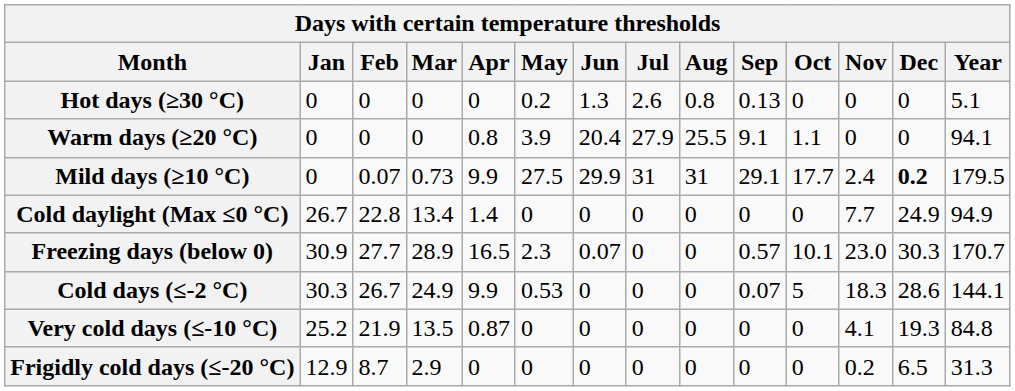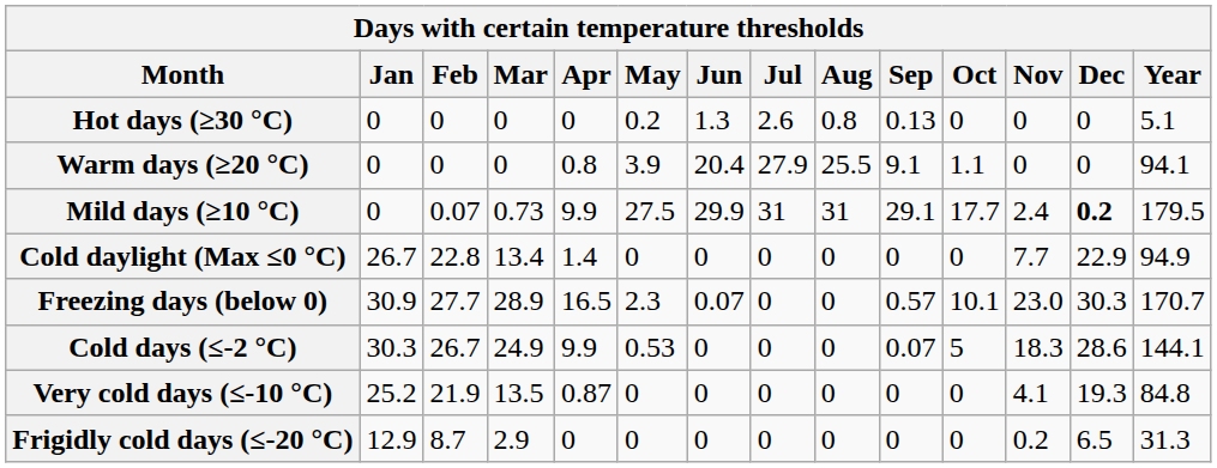 <table class="wikitable">
 <tr>
 <th Colspan=14>Days with certain temperature thresholds</th>
 </tr>
 <tr>
 <th>Month</th>
 <th>Jan</th>
 <th>Feb</th>
 <th>Mar</th>
 <th>Apr</th>
 <th>May</th>
 <th>Jun</th>
 <th>Jul</th>
 <th>Aug</th>
 <th>Sep</th>
 <th>Oct</th>
 <th>Nov</th>
 <th>Dec</th>
 <th>Year</th>
 </tr>
 <tr>
 <th>Hot days (≥30 °C)</th>
 <td>0</td>
 <td>0</td>
 <td>0</td>
 <td>0</td>
 <td>0.2</td>
 <td>1.3</td>
 <td>2.6</td>
 <td>0.8</td>
 <td>0.13</td>
 <td>0</td>
 <td>0</td>
 <td>0</td>
 <td>5.1</td>
 </tr>
 <tr>
 <th>Warm days (≥20 °C)</th>
 <td>0</td>
 <td>0</td>
 <td>0</td>
 <td>0.8</td>
 <td>3.9</td>
 <td>20.4</td>
 <td>27.9</td>
 <td>25.5</td>
 <td>9.1</td>
 <td>1.1</td>
 <td>0</td>
 <td>0</td>
 <td>94.1</td>
 </tr>
 <tr>
 <th>Mild days (≥10 °C)</th>
 <td>0</td>
 <td>0.07</td>
 <td>0.73</td>
 <td>9.9</td>
 <td>27.5</td>
 <td>29.9</td>
 <td>31</td>
 <td>31</td>
 <td>29.1</td>
 <td>17.7</td>
 <td>2.4</td>
 <td><strong>0.2</strong></td>
 <td>179.5</td>
 </tr>
 <tr>
 <th>Cold daylight (Max ≤0 °C)</th>
 <td>26.7</td>
 <td>22.8</td>
 <td>13.4</td>
 <td>1.4</td>
 <td>0</td>
 <td>0</td>
 <td>0</td>
 <td>0</td>
 <td>0</td>
 <td>0</td>
 <td>7.7</td>
-<td>24.9</td>
+<td>22.9</td>
 <td>94.9</td>
 </tr>
 <tr>
 <th>Freezing days (below 0)</th>
 <td>30.9</td>
 <td>27.7</td>
 <td>28.9</td>
 <td>16.5</td>
 <td>2.3</td>
 <td>0.07</td>
 <td>0</td>
 <td>0</td>
 <td>0.57</td>
 <td>10.1</td>
 <td>23.0</td>
 <td>30.3</td>
 <td>170.7</td>
 </tr>
 <tr>
 <th>Cold days (≤-2 °C)</th>
 <td>30.3</td>
 <td>26.7</td>
 <td>24.9</td>
 <td>9.9</td>
 <td>0.53</td>
 <td>0</td>
 <td>0</td>
 <td>0</td>
 <td>0.07</td>
 <td>5</td>
 <td>18.3</td>
 <td>28.6</td>
 <td>144.1</td>
 </tr>
 <tr>
 <th>Very cold days (≤-10 °C)</th>
 <td>25.2</td>
 <td>21.9</td>
 <td>13.5</td>
 <td>0.87</td>
 <td>0</td>
 <td>0</td>
 <td>0</td>
 <td>0</td>
 <td>0</td>
 <td>0</td>
 <td>4.1</td>
 <td>19.3</td>
 <td>84.8</td>
 </tr>
 <tr>
 <th>Frigidly cold days (≤-20 °C)</th>
 <td>12.9</td>
 <td>8.7</td>
 <td>2.9</td>
 <td>0</td>
 <td>0</td>
 <td>0</td>
 <td>0</td>
 <td>0</td>
 <td>0</td>
 <td>0</td>
 <td>0.2</td>
 <td>6.5</td>
 <td>31.3</td>
 </tr>
 </table>
